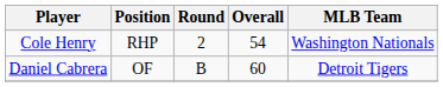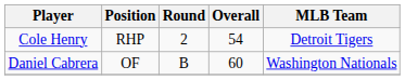 <table class="wikitable" style="text-align:center;">
 <tr>
 <th>Player</th>
 <th>Position</th>
 <th>Round</th>
 <th>Overall</th>
 <th>MLB Team</th>
 </tr>
 <tr>
 <td><a href='#'>Cole Henry</a></td>
 <td>RHP</td>
 <td>2</td>
 <td>54</td>
-<td><a href='#'>Washington Nationals</a></td>
+<td><a href='#'>Detroit Tigers</a></td>
 </tr>
 <tr>
 <td><a href='#'>Daniel Cabrera</a></td>
 <td>OF</td>
 <td>B</td>
 <td>60</td>
-<td><a href='#'>Detroit Tigers</a></td>
+<td><a href='#'>Washington Nationals</a></td>
 </tr>
 <tr>
 </tr>
 </table>
